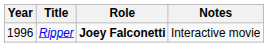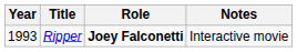 <table class = "wikitable sortable">
 <tr>
 <th>Year</th>
 <th>Title</th>
 <th>Role</th>
 <th class = "unsortable">Notes</th>
 </tr>
 <tr>
-<td>1996</td>
+<td>1993</td>
 <td><em><a href='#'>Ripper</a></em></td>
 <td><strong>Joey Falconetti</strong></td>
 <td>Interactive movie</td>
 </tr>
 </table>
